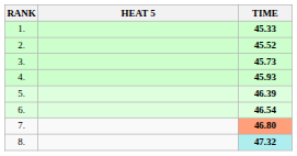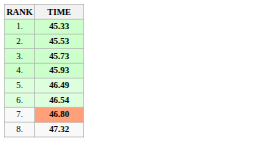 <table class="wikitable" style="border-collapse: collapse; font-size: 90%;">
 <tr>
 <th>RANK</th>
-<th style="width: 20em">HEAT 5</th>
 <th style="width: 5em">TIME</th>
 </tr>
 <tr style="background:#ccffcc;">
 <td align="center">1.</td>
-<td></td>
 <td align="center"><strong>45.33</strong></td>
 </tr>
 <tr style="background:#ccffcc;">
 <td align="center">2.</td>
-<td></td>
-<td align="center"><strong>45.52</strong></td>
+<td align="center"><strong>45.53</strong></td>
 </tr>
 <tr style="background:#ccffcc;">
 <td align="center">3.</td>
-<td></td>
 <td align="center"><strong>45.73</strong></td>
 </tr>
 <tr style="background:#ccffcc;">
 <td align="center">4.</td>
-<td></td>
 <td align="center"><strong>45.93</strong></td>
 </tr>
 <tr style="background:#ddffdd;">
 <td align="center">5.</td>
-<td></td>
-<td align="center"><strong>46.39</strong></td>
+<td align="center"><strong>46.49</strong></td>
 </tr>
 <tr style="background:#ddffdd;">
 <td align="center">6.</td>
-<td></td>
 <td align="center"><strong>46.54</strong></td>
 </tr>
 <tr>
 <td align="center">7.</td>
-<td></td>
 <td align="center" style="background: lightsalmon;"><strong>46.80</strong></td>
 </tr>
 <tr>
 <td align="center">8.</td>
-<td></td>
-<td align="center" style="background: paleturquoise;"><strong>47.32</strong></td>
+<td align="center"><strong>47.32</strong></td>
 </tr>
 </table>
